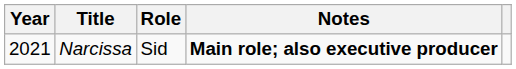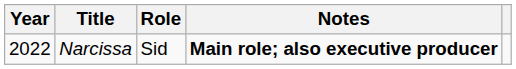 <table class="wikitable">
 <tr>
 <th>Year</th>
 <th>Title</th>
 <th>Role</th>
 <th>Notes</th>
 <th></th>
 </tr>
 <tr>
-<td>2021</td>
+<td>2022</td>
 <td><em>Narcissa</em></td>
 <td>Sid</td>
 <td><strong>Main role; also executive producer</strong></td>
 <td align="center"></td>
 </tr>
 </table>
